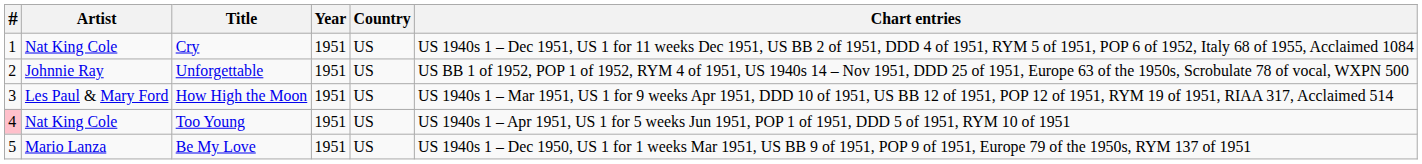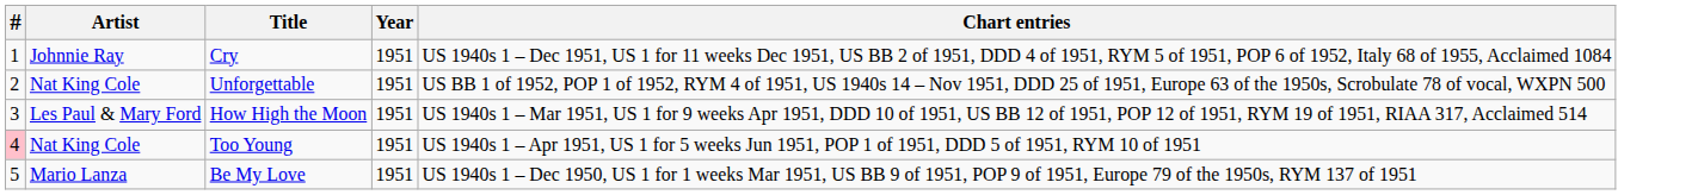 <table class="wikitable"">
 <tr>
 <th><big>#</big></th>
 <th>Artist</th>
 <th>Title</th>
 <th>Year</th>
-<th>Country</th>
 <th>Chart entries</th>
 </tr>
 <tr>
 <td>1</td>
-<td><a href='#'>Nat King Cole</a></td>
+<td><a href='#'>Johnnie Ray</a></td>
 <td><a href='#'>Cry</a></td>
 <td>1951</td>
-<td>US</td>
 <td>US 1940s 1 – Dec 1951, US 1 for 11 weeks Dec 1951, US BB 2 of 1951, DDD 4 of 1951, RYM 5 of 1951, POP 6 of 1952, Italy 68 of 1955, Acclaimed 1084</td>
 </tr>
 <tr>
 <td>2</td>
-<td><a href='#'>Johnnie Ray</a></td>
+<td><a href='#'>Nat King Cole</a></td>
 <td><a href='#'>Unforgettable</a></td>
 <td>1951</td>
-<td>US</td>
 <td>US BB 1 of 1952, POP 1 of 1952, RYM 4 of 1951, US 1940s 14 – Nov 1951, DDD 25 of 1951, Europe 63 of the 1950s, Scrobulate 78 of vocal, WXPN 500</td>
 </tr>
 <tr>
 <td>3</td>
 <td><a href='#'>Les Paul</a> & <a href='#'>Mary Ford</a></td>
 <td><a href='#'>How High the Moon</a></td>
 <td>1951</td>
-<td>US</td>
 <td>US 1940s 1 – Mar 1951, US 1 for 9 weeks Apr 1951, DDD 10 of 1951, US BB 12 of 1951, POP 12 of 1951, RYM 19 of 1951, RIAA 317, Acclaimed 514</td>
 </tr>
 <tr>
 <td style="background: pink;">4</td>
 <td><a href='#'>Nat King Cole</a></td>
 <td><a href='#'>Too Young</a></td>
 <td>1951</td>
-<td>US</td>
 <td>US 1940s 1 – Apr 1951, US 1 for 5 weeks Jun 1951, POP 1 of 1951, DDD 5 of 1951, RYM 10 of 1951</td>
 </tr>
 <tr>
 <td>5</td>
 <td><a href='#'>Mario Lanza</a></td>
 <td><a href='#'>Be My Love</a></td>
 <td>1951</td>
-<td>US</td>
 <td>US 1940s 1 – Dec 1950, US 1 for 1 weeks Mar 1951, US BB 9 of 1951, POP 9 of 1951, Europe 79 of the 1950s, RYM 137 of 1951</td>
 </tr>
 </table>
